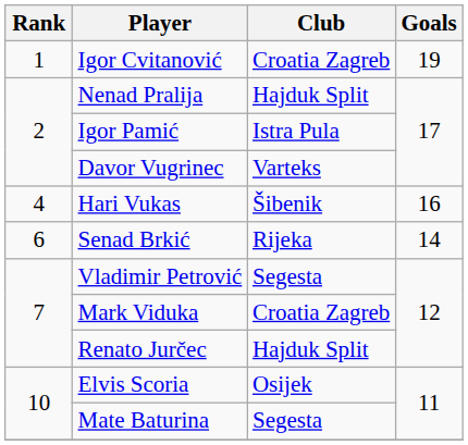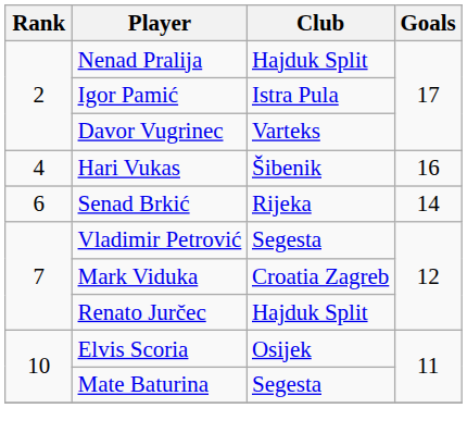 <table class="wikitable">
 <tr>
 <th width="40px">Rank</th>
 <th>Player</th>
 <th>Club</th>
 <th width="40px">Goals</th>
-</tr>
-<tr>
-<td align=center>1</td>
-<td> <a href='#'>Igor Cvitanović</a></td>
-<td><a href='#'>Croatia Zagreb</a></td>
-<td align=center>19</td>
 </tr>
 <tr>
 <td rowspan=3 align=center>2</td>
 <td> <a href='#'>Nenad Pralija</a></td>
 <td><a href='#'>Hajduk Split</a></td>
 <td rowspan=3 align=center>17</td>
 </tr>
 <tr>
 <td> <a href='#'>Igor Pamić</a></td>
 <td><a href='#'>Istra Pula</a></td>
 </tr>
 <tr>
 <td> <a href='#'>Davor Vugrinec</a></td>
 <td><a href='#'>Varteks</a></td>
 </tr>
 <tr>
 <td align=center>4</td>
 <td> <a href='#'>Hari Vukas</a></td>
 <td><a href='#'>Šibenik</a></td>
 <td align=center>16</td>
 </tr>
 <tr>
 <td align=center>6</td>
 <td> <a href='#'>Senad Brkić</a></td>
 <td><a href='#'>Rijeka</a></td>
 <td align=center>14</td>
 </tr>
 <tr>
 <td rowspan=3 align=center>7</td>
 <td> <a href='#'>Vladimir Petrović</a></td>
 <td><a href='#'>Segesta</a></td>
 <td rowspan=3 align=center>12</td>
 </tr>
 <tr>
 <td> <a href='#'>Mark Viduka</a></td>
 <td><a href='#'>Croatia Zagreb</a></td>
 </tr>
 <tr>
 <td> <a href='#'>Renato Jurčec</a></td>
 <td><a href='#'>Hajduk Split</a></td>
 </tr>
 <tr>
 <td rowspan=2 align=center>10</td>
 <td> <a href='#'>Elvis Scoria</a></td>
 <td><a href='#'>Osijek</a></td>
 <td rowspan=2 align=center>11</td>
 </tr>
 <tr>
 <td> <a href='#'>Mate Baturina</a></td>
 <td><a href='#'>Segesta</a></td>
 </tr>
 <tr>
 </tr>
 </table>
